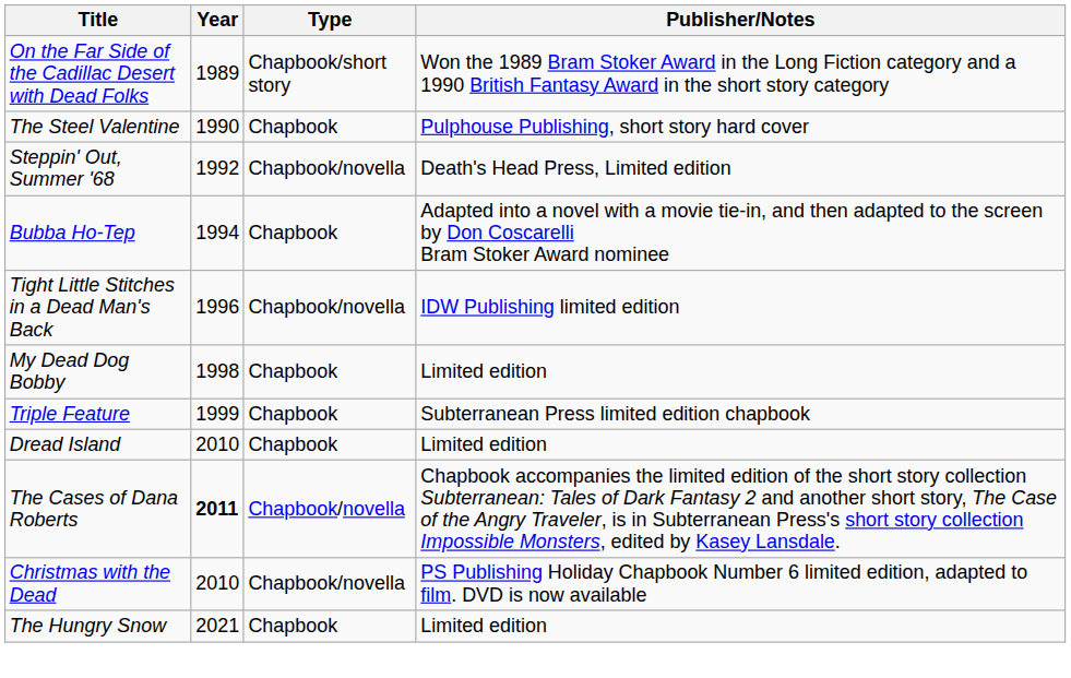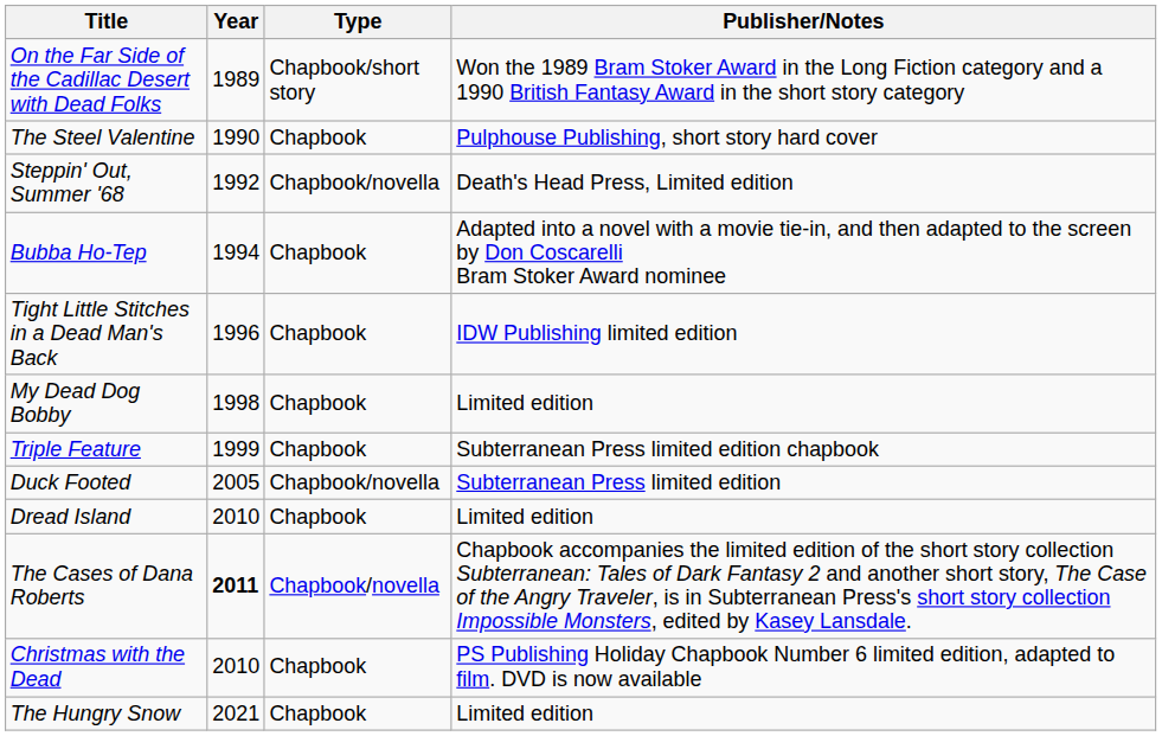 <table class="wikitable sortable">
 <tr>
 <th>Title</th>
 <th>Year</th>
 <th>Type</th>
 <th>Publisher/Notes</th>
 </tr>
 <tr>
 <td><em><a href='#'>On the Far Side of the Cadillac Desert with Dead Folks</a></em></td>
 <td>1989</td>
 <td>Chapbook/short story</td>
 <td>Won the 1989 <a href='#'>Bram Stoker Award</a> in the Long Fiction category and a 1990 <a href='#'>British Fantasy Award</a> in the short story category</td>
 </tr>
 <tr>
 <td><em>The Steel Valentine</em></td>
 <td>1990</td>
 <td>Chapbook</td>
 <td><a href='#'>Pulphouse Publishing</a>, short story hard cover</td>
 </tr>
 <tr>
 <td><em>Steppin' Out, Summer '68</em></td>
 <td>1992</td>
 <td>Chapbook/novella</td>
 <td>Death's Head Press, Limited edition</td>
 </tr>
 <tr>
 <td><em><a href='#'>Bubba Ho-Tep</a></em></td>
 <td>1994</td>
 <td>Chapbook</td>
 <td>Adapted into a novel with a movie tie-in, and then adapted to the screen by <a href='#'>Don Coscarelli</a><br>Bram Stoker Award nominee</td>
 </tr>
 <tr>
 <td><em>Tight Little Stitches in a Dead Man's Back</em></td>
 <td>1996</td>
-<td>Chapbook/novella</td>
+<td>Chapbook</td>
 <td><a href='#'>IDW Publishing</a> limited edition</td>
 </tr>
 <tr>
 <td><em>My Dead Dog Bobby</em></td>
 <td>1998</td>
 <td>Chapbook</td>
 <td>Limited edition</td>
 </tr>
 <tr>
 <td><em><a href='#'>Triple Feature</a></em></td>
 <td>1999</td>
 <td>Chapbook</td>
 <td>Subterranean Press limited edition chapbook</td>
+</tr>
+<tr>
+<td><em>Duck Footed</em></td>
+<td>2005</td>
+<td>Chapbook/novella</td>
+<td><a href='#'>Subterranean Press</a> limited edition</td>
 </tr>
 <tr>
 <td><em>Dread Island</em></td>
 <td>2010</td>
 <td>Chapbook</td>
 <td>Limited edition</td>
 </tr>
 <tr>
 <td><em>The Cases of Dana Roberts</em></td>
 <td><strong>2011</strong></td>
 <td><a href='#'>Chapbook</a>/<a href='#'>novella</a></td>
 <td>Chapbook accompanies the limited edition of the short story collection <em>Subterranean: Tales of Dark Fantasy 2</em> and another short story, <em>The Case of the Angry Traveler</em>, is in Subterranean Press's <a href='#'>short story collection</a> <em><a href='#'>Impossible Monsters</a></em>, edited by <a href='#'>Kasey Lansdale</a>.</td>
 </tr>
 <tr>
 <td><em><a href='#'>Christmas with the Dead</a></em></td>
 <td>2010</td>
-<td>Chapbook/novella</td>
+<td>Chapbook</td>
 <td><a href='#'>PS Publishing</a> Holiday Chapbook Number 6 limited edition, adapted to <a href='#'>film</a>. DVD is now available</td>
 </tr>
 <tr>
 <td><em>The Hungry Snow</em></td>
 <td>2021</td>
 <td>Chapbook</td>
 <td>Limited edition</td>
 </tr>
 </table>
